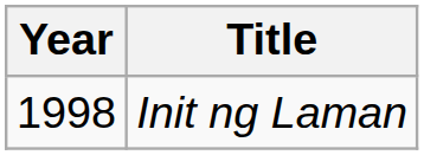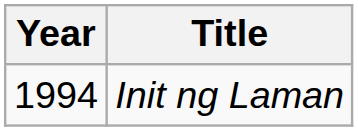 <table class="wikitable">
 <tr>
 <th>Year</th>
 <th>Title</th>
 </tr>
 <tr>
-<td>1998</td>
+<td>1994</td>
 <td><em>Init ng Laman</em></td>
 </tr>
 </table>
